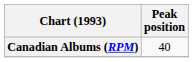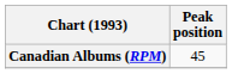 <table class="wikitable sortable plainrowheaders" style="text-align:center">
 <tr>
 <th scope="col">Chart (1993)</th>
 <th scope="col">Peak<br>position</th>
 </tr>
 <tr>
 <th scope="row">Canadian Albums (<em><a href='#'>RPM</a></em>)</th>
-<td>40</td>
+<td>45</td>
 </tr>
 <tr>
 </tr>
 <tr>
 </tr>
 <tr>
 </tr>
 <tr>
 </tr>
 </table>
